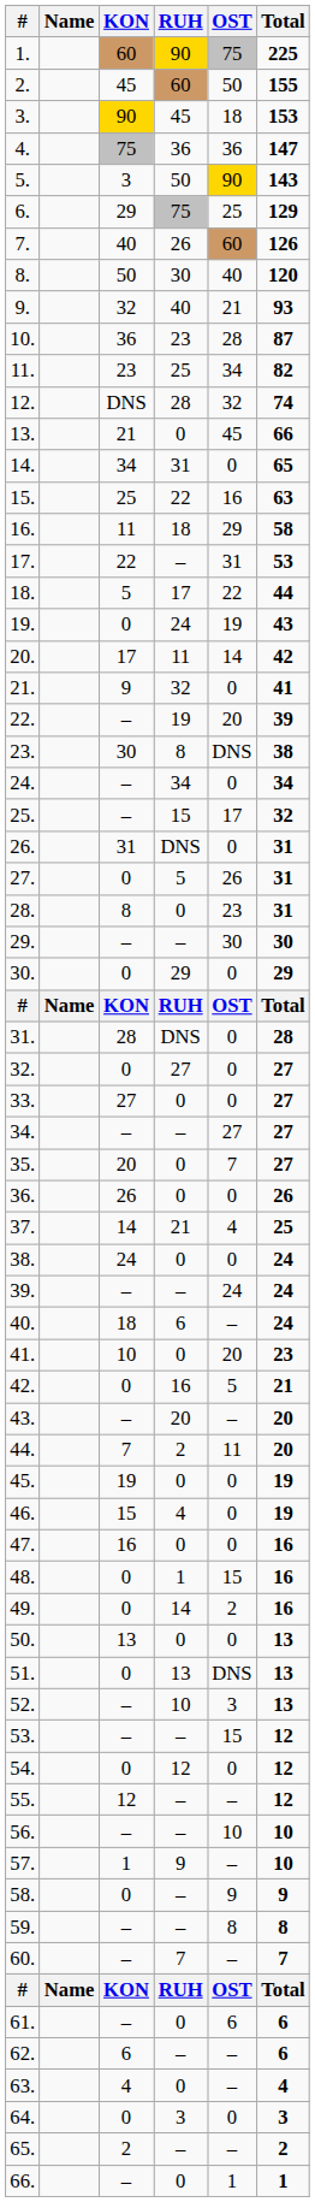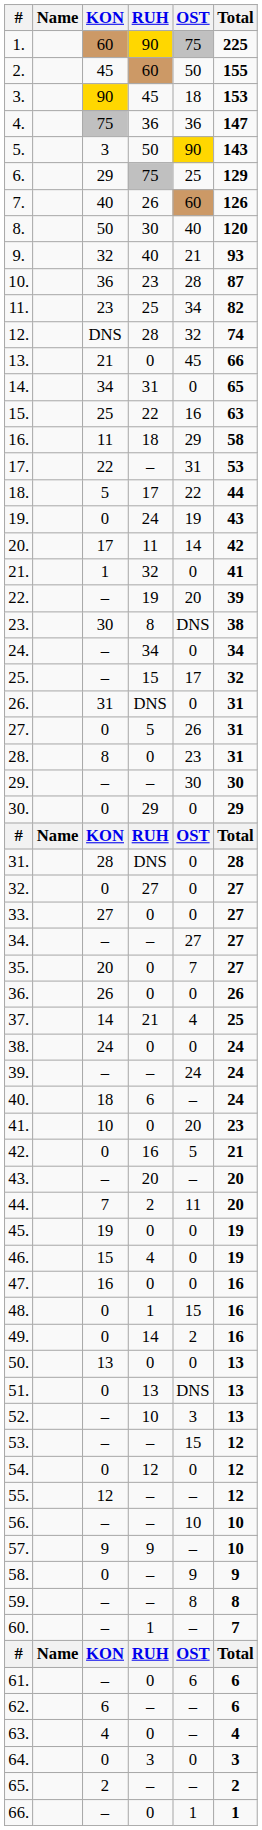 <table class="wikitable" style="text-align:center;">
 <tr>
 <th>#</th>
 <th>Name</th>
 <th><a href='#'>KON</a></th>
 <th><a href='#'>RUH</a></th>
 <th><a href='#'>OST</a></th>
 <th><strong>Total</strong></th>
 </tr>
 <tr>
 <td>1.</td>
 <td align="left"></td>
 <td bgcolor="CC9966">60</td>
 <td bgcolor="gold">90</td>
 <td bgcolor="silver">75</td>
 <td><strong>225</strong></td>
 </tr>
 <tr>
 <td>2.</td>
 <td align="left"></td>
 <td>45</td>
 <td bgcolor="CC9966">60</td>
 <td>50</td>
 <td><strong>155</strong></td>
 </tr>
 <tr>
 <td>3.</td>
 <td align="left"></td>
 <td bgcolor="gold">90</td>
 <td>45</td>
 <td>18</td>
 <td><strong>153</strong></td>
 </tr>
 <tr>
 <td>4.</td>
 <td align="left"></td>
 <td bgcolor="silver">75</td>
 <td>36</td>
 <td>36</td>
 <td><strong>147</strong></td>
 </tr>
 <tr>
 <td>5.</td>
 <td align="left"></td>
 <td>3</td>
 <td>50</td>
 <td bgcolor="gold">90</td>
 <td><strong>143</strong></td>
 </tr>
 <tr>
 <td>6.</td>
 <td align="left"></td>
 <td>29</td>
 <td bgcolor="silver">75</td>
 <td>25</td>
 <td><strong>129</strong></td>
 </tr>
 <tr>
 <td>7.</td>
 <td align="left"></td>
 <td>40</td>
 <td>26</td>
 <td bgcolor="CC9966">60</td>
 <td><strong>126</strong></td>
 </tr>
 <tr>
 <td>8.</td>
 <td align="left"></td>
 <td>50</td>
 <td>30</td>
 <td>40</td>
 <td><strong>120</strong></td>
 </tr>
 <tr>
 <td>9.</td>
 <td align="left"></td>
 <td>32</td>
 <td>40</td>
 <td>21</td>
 <td><strong>93</strong></td>
 </tr>
 <tr>
 <td>10.</td>
 <td align="left"></td>
 <td>36</td>
 <td>23</td>
 <td>28</td>
 <td><strong>87</strong></td>
 </tr>
 <tr>
 <td>11.</td>
 <td align="left"></td>
 <td>23</td>
 <td>25</td>
 <td>34</td>
 <td><strong>82</strong></td>
 </tr>
 <tr>
 <td>12.</td>
 <td align="left"></td>
 <td>DNS</td>
 <td>28</td>
 <td>32</td>
 <td><strong>74</strong></td>
 </tr>
 <tr>
 <td>13.</td>
 <td align="left"></td>
 <td>21</td>
 <td>0</td>
 <td>45</td>
 <td><strong>66</strong></td>
 </tr>
 <tr>
 <td>14.</td>
 <td align="left"></td>
 <td>34</td>
 <td>31</td>
 <td>0</td>
 <td><strong>65</strong></td>
 </tr>
 <tr>
 <td>15.</td>
 <td align="left"></td>
 <td>25</td>
 <td>22</td>
 <td>16</td>
 <td><strong>63</strong></td>
 </tr>
 <tr>
 <td>16.</td>
 <td align="left"></td>
 <td>11</td>
 <td>18</td>
 <td>29</td>
 <td><strong>58</strong></td>
 </tr>
 <tr>
 <td>17.</td>
 <td align="left"></td>
 <td>22</td>
 <td>–</td>
 <td>31</td>
 <td><strong>53</strong></td>
 </tr>
 <tr>
 <td>18.</td>
 <td align="left"></td>
 <td>5</td>
 <td>17</td>
 <td>22</td>
 <td><strong>44</strong></td>
 </tr>
 <tr>
 <td>19.</td>
 <td align="left"></td>
 <td>0</td>
 <td>24</td>
 <td>19</td>
 <td><strong>43</strong></td>
 </tr>
 <tr>
 <td>20.</td>
 <td align="left"></td>
 <td>17</td>
 <td>11</td>
 <td>14</td>
 <td><strong>42</strong></td>
 </tr>
 <tr>
 <td>21.</td>
 <td align="left"></td>
-<td>9</td>
+<td>1</td>
 <td>32</td>
 <td>0</td>
 <td><strong>41</strong></td>
 </tr>
 <tr>
 <td>22.</td>
 <td align="left"></td>
 <td>–</td>
 <td>19</td>
 <td>20</td>
 <td><strong>39</strong></td>
 </tr>
 <tr>
 <td>23.</td>
 <td align="left"></td>
 <td>30</td>
 <td>8</td>
 <td>DNS</td>
 <td><strong>38</strong></td>
 </tr>
 <tr>
 <td>24.</td>
 <td align="left"></td>
 <td>–</td>
 <td>34</td>
 <td>0</td>
 <td><strong>34</strong></td>
 </tr>
 <tr>
 <td>25.</td>
 <td align="left"></td>
 <td>–</td>
 <td>15</td>
 <td>17</td>
 <td><strong>32</strong></td>
 </tr>
 <tr>
 <td>26.</td>
 <td align="left"></td>
 <td>31</td>
 <td>DNS</td>
 <td>0</td>
 <td><strong>31</strong></td>
 </tr>
 <tr>
 <td>27.</td>
 <td align="left"></td>
 <td>0</td>
 <td>5</td>
 <td>26</td>
 <td><strong>31</strong></td>
 </tr>
 <tr>
 <td>28.</td>
 <td align="left"></td>
 <td>8</td>
 <td>0</td>
 <td>23</td>
 <td><strong>31</strong></td>
 </tr>
 <tr>
 <td>29.</td>
 <td align="left"></td>
 <td>–</td>
 <td>–</td>
 <td>30</td>
 <td><strong>30</strong></td>
 </tr>
 <tr>
 <td>30.</td>
 <td align="left"></td>
 <td>0</td>
 <td>29</td>
 <td>0</td>
 <td><strong>29</strong></td>
 </tr>
 <tr>
 <th>#</th>
 <th>Name</th>
 <th><a href='#'>KON</a></th>
 <th><a href='#'>RUH</a></th>
 <th><a href='#'>OST</a></th>
 <th><strong>Total</strong></th>
 </tr>
 <tr>
 <td>31.</td>
 <td align="left"></td>
 <td>28</td>
 <td>DNS</td>
 <td>0</td>
 <td><strong>28</strong></td>
 </tr>
 <tr>
 <td>32.</td>
 <td align="left"></td>
 <td>0</td>
 <td>27</td>
 <td>0</td>
 <td><strong>27</strong></td>
 </tr>
 <tr>
 <td>33.</td>
 <td align="left"></td>
 <td>27</td>
 <td>0</td>
 <td>0</td>
 <td><strong>27</strong></td>
 </tr>
 <tr>
 <td>34.</td>
 <td align="left"></td>
 <td>–</td>
 <td>–</td>
 <td>27</td>
 <td><strong>27</strong></td>
 </tr>
 <tr>
 <td>35.</td>
 <td align="left"></td>
 <td>20</td>
 <td>0</td>
 <td>7</td>
 <td><strong>27</strong></td>
 </tr>
 <tr>
 <td>36.</td>
 <td align="left"></td>
 <td>26</td>
 <td>0</td>
 <td>0</td>
 <td><strong>26</strong></td>
 </tr>
 <tr>
 <td>37.</td>
 <td align="left"></td>
 <td>14</td>
 <td>21</td>
 <td>4</td>
 <td><strong>25</strong></td>
 </tr>
 <tr>
 <td>38.</td>
 <td align="left"></td>
 <td>24</td>
 <td>0</td>
 <td>0</td>
 <td><strong>24</strong></td>
 </tr>
 <tr>
 <td>39.</td>
 <td align="left"></td>
 <td>–</td>
 <td>–</td>
 <td>24</td>
 <td><strong>24</strong></td>
 </tr>
 <tr>
 <td>40.</td>
 <td align="left"></td>
 <td>18</td>
 <td>6</td>
 <td>–</td>
 <td><strong>24</strong></td>
 </tr>
 <tr>
 <td>41.</td>
 <td align="left"></td>
 <td>10</td>
 <td>0</td>
 <td>20</td>
 <td><strong>23</strong></td>
 </tr>
 <tr>
 <td>42.</td>
 <td align="left"></td>
 <td>0</td>
 <td>16</td>
 <td>5</td>
 <td><strong>21</strong></td>
 </tr>
 <tr>
 <td>43.</td>
 <td align="left"></td>
 <td>–</td>
 <td>20</td>
 <td>–</td>
 <td><strong>20</strong></td>
 </tr>
 <tr>
 <td>44.</td>
 <td align="left"></td>
 <td>7</td>
 <td>2</td>
 <td>11</td>
 <td><strong>20</strong></td>
 </tr>
 <tr>
 <td>45.</td>
 <td align="left"></td>
 <td>19</td>
 <td>0</td>
 <td>0</td>
 <td><strong>19</strong></td>
 </tr>
 <tr>
 <td>46.</td>
 <td align="left"></td>
 <td>15</td>
 <td>4</td>
 <td>0</td>
 <td><strong>19</strong></td>
 </tr>
 <tr>
 <td>47.</td>
 <td align="left"></td>
 <td>16</td>
 <td>0</td>
 <td>0</td>
 <td><strong>16</strong></td>
 </tr>
 <tr>
 <td>48.</td>
 <td align="left"></td>
 <td>0</td>
 <td>1</td>
 <td>15</td>
 <td><strong>16</strong></td>
 </tr>
 <tr>
 <td>49.</td>
 <td align="left"></td>
 <td>0</td>
 <td>14</td>
 <td>2</td>
 <td><strong>16</strong></td>
 </tr>
 <tr>
 <td>50.</td>
 <td align="left"></td>
 <td>13</td>
 <td>0</td>
 <td>0</td>
 <td><strong>13</strong></td>
 </tr>
 <tr>
 <td>51.</td>
 <td align="left"></td>
 <td>0</td>
 <td>13</td>
 <td>DNS</td>
 <td><strong>13</strong></td>
 </tr>
 <tr>
 <td>52.</td>
 <td align="left"></td>
 <td>–</td>
 <td>10</td>
 <td>3</td>
 <td><strong>13</strong></td>
 </tr>
 <tr>
 <td>53.</td>
 <td align="left"></td>
 <td>–</td>
 <td>–</td>
 <td>15</td>
 <td><strong>12</strong></td>
 </tr>
 <tr>
 <td>54.</td>
 <td align="left"></td>
 <td>0</td>
 <td>12</td>
 <td>0</td>
 <td><strong>12</strong></td>
 </tr>
 <tr>
 <td>55.</td>
 <td align="left"></td>
 <td>12</td>
 <td>–</td>
 <td>–</td>
 <td><strong>12</strong></td>
 </tr>
 <tr>
 <td>56.</td>
 <td align="left"></td>
 <td>–</td>
 <td>–</td>
 <td>10</td>
 <td><strong>10</strong></td>
 </tr>
 <tr>
 <td>57.</td>
 <td align="left"></td>
-<td>1</td>
+<td>9</td>
 <td>9</td>
 <td>–</td>
 <td><strong>10</strong></td>
 </tr>
 <tr>
 <td>58.</td>
 <td align="left"></td>
 <td>0</td>
 <td>–</td>
 <td>9</td>
 <td><strong>9</strong></td>
 </tr>
 <tr>
 <td>59.</td>
 <td align="left"></td>
 <td>–</td>
 <td>–</td>
 <td>8</td>
 <td><strong>8</strong></td>
 </tr>
 <tr>
 <td>60.</td>
 <td align="left"></td>
 <td>–</td>
-<td>7</td>
+<td>1</td>
 <td>–</td>
 <td><strong>7</strong></td>
 </tr>
 <tr>
 <th>#</th>
 <th>Name</th>
 <th><a href='#'>KON</a></th>
 <th><a href='#'>RUH</a></th>
 <th><a href='#'>OST</a></th>
 <th><strong>Total</strong></th>
 </tr>
 <tr>
 <td>61.</td>
 <td align="left"></td>
 <td>–</td>
 <td>0</td>
 <td>6</td>
 <td><strong>6</strong></td>
 </tr>
 <tr>
 <td>62.</td>
 <td align="left"></td>
 <td>6</td>
 <td>–</td>
 <td>–</td>
 <td><strong>6</strong></td>
 </tr>
 <tr>
 <td>63.</td>
 <td align="left"></td>
 <td>4</td>
 <td>0</td>
 <td>–</td>
 <td><strong>4</strong></td>
 </tr>
 <tr>
 <td>64.</td>
 <td align="left"></td>
 <td>0</td>
 <td>3</td>
 <td>0</td>
 <td><strong>3</strong></td>
 </tr>
 <tr>
 <td>65.</td>
 <td align="left"></td>
 <td>2</td>
 <td>–</td>
 <td>–</td>
 <td><strong>2</strong></td>
 </tr>
 <tr>
 <td>66.</td>
 <td align="left"></td>
 <td>–</td>
 <td>0</td>
 <td>1</td>
 <td><strong>1</strong></td>
 </tr>
 </table>
